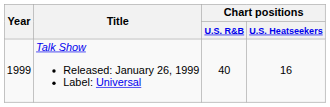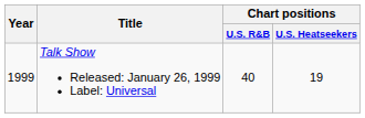 <table class="wikitable">
 <tr>
 <th rowspan="2">Year</th>
 <th rowspan="2">Title</th>
 <th colspan="2">Chart positions</th>
 </tr>
 <tr>
 <th><small><a href='#'>U.S. R&B</a></small></th>
 <th><small><a href='#'>U.S. Heatseekers</a></small></th>
 </tr>
 <tr>
 <td>1999</td>
 <td><em><a href='#'>Talk Show</a></em><br><ul><li>Released: January 26, 1999</li><li>Label: <a href='#'>Universal</a></li></ul></td>
 <td align="center">40</td>
-<td align="center">16</td>
+<td align="center">19</td>
 </tr>
 </table>
